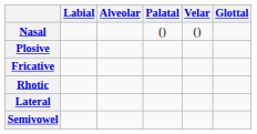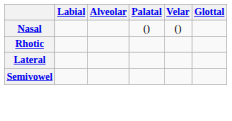 <table class="wikitable" style="text-align:center">
 <tr>
 <th></th>
 <th><a href='#'>Labial</a></th>
 <th><a href='#'>Alveolar</a></th>
 <th><a href='#'>Palatal</a></th>
 <th><a href='#'>Velar</a></th>
 <th><a href='#'>Glottal</a></th>
 </tr>
 <tr>
 <th><a href='#'>Nasal</a></th>
 <td></td>
 <td></td>
 <td>()</td>
 <td>()</td>
-<td></td>
-</tr>
-<tr>
-<th><a href='#'>Plosive</a></th>
-<td></td>
-<td></td>
-<td></td>
-<td></td>
-<td></td>
-</tr>
-<tr>
-<th><a href='#'>Fricative</a></th>
-<td></td>
-<td></td>
-<td></td>
-<td></td>
 <td></td>
 </tr>
 <tr>
 <th><a href='#'>Rhotic</a></th>
 <td></td>
 <td></td>
 <td></td>
 <td></td>
 <td></td>
 </tr>
 <tr>
 <th><a href='#'>Lateral</a></th>
 <td></td>
 <td></td>
 <td></td>
 <td></td>
 <td></td>
 </tr>
 <tr>
 <th><a href='#'>Semivowel</a></th>
 <td></td>
 <td></td>
 <td></td>
 <td></td>
 <td></td>
 </tr>
 </table>
